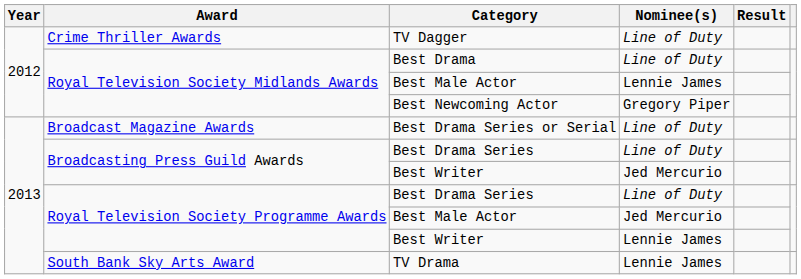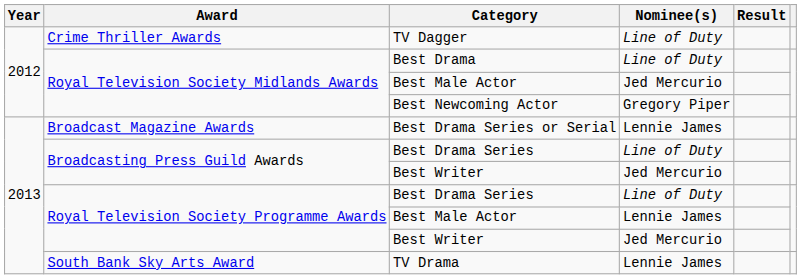 <table class="wikitable">
 <tr>
 <th>Year</th>
 <th>Award</th>
 <th>Category</th>
 <th>Nominee(s)</th>
 <th>Result</th>
 <th></th>
 </tr>
 <tr>
 <td rowspan="4">2012</td>
 <td><a href='#'>Crime Thriller Awards</a></td>
 <td>TV Dagger</td>
 <td><em>Line of Duty</em></td>
 <td></td>
 <td></td>
 </tr>
 <tr>
 <td rowspan="3"><a href='#'>Royal Television Society Midlands Awards</a></td>
 <td>Best Drama</td>
 <td><em>Line of Duty</em></td>
 <td></td>
 <td rowspan="3"></td>
 </tr>
 <tr>
 <td>Best Male Actor</td>
-<td>Lennie James</td>
+<td>Jed Mercurio</td>
 <td></td>
 </tr>
 <tr>
 <td>Best Newcoming Actor</td>
 <td>Gregory Piper</td>
 <td></td>
 </tr>
 <tr>
 <td rowspan="7">2013</td>
 <td><a href='#'>Broadcast Magazine Awards</a></td>
 <td>Best Drama Series or Serial</td>
-<td><em>Line of Duty</em></td>
+<td>Lennie James</td>
 <td></td>
 <td></td>
 </tr>
 <tr>
 <td rowspan="2"><a href='#'>Broadcasting Press Guild</a> Awards</td>
 <td>Best Drama Series</td>
 <td><em>Line of Duty</em></td>
 <td></td>
 <td rowspan="2"></td>
 </tr>
 <tr>
 <td>Best Writer</td>
 <td>Jed Mercurio</td>
 <td></td>
 </tr>
 <tr>
 <td rowspan="3"><a href='#'>Royal Television Society Programme Awards</a></td>
 <td>Best Drama Series</td>
 <td><em>Line of Duty</em></td>
 <td></td>
 <td rowspan="3"></td>
 </tr>
 <tr>
 <td>Best Male Actor</td>
-<td>Jed Mercurio</td>
+<td>Lennie James</td>
 <td></td>
 </tr>
 <tr>
 <td>Best Writer</td>
-<td>Lennie James</td>
+<td>Jed Mercurio</td>
 <td></td>
 </tr>
 <tr>
 <td><a href='#'>South Bank Sky Arts Award</a></td>
 <td>TV Drama</td>
 <td>Lennie James</td>
 <td></td>
 <td></td>
 </tr>
 </table>
